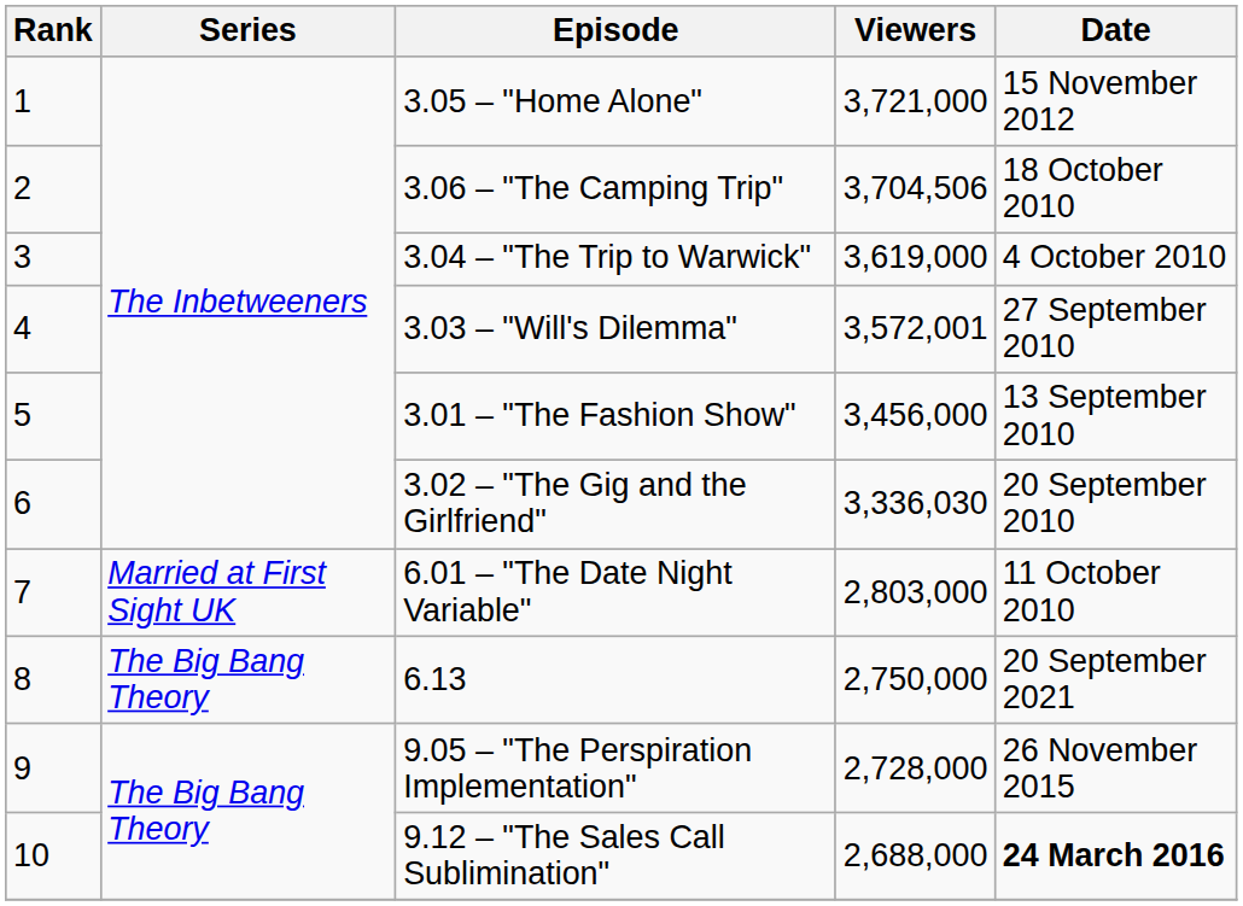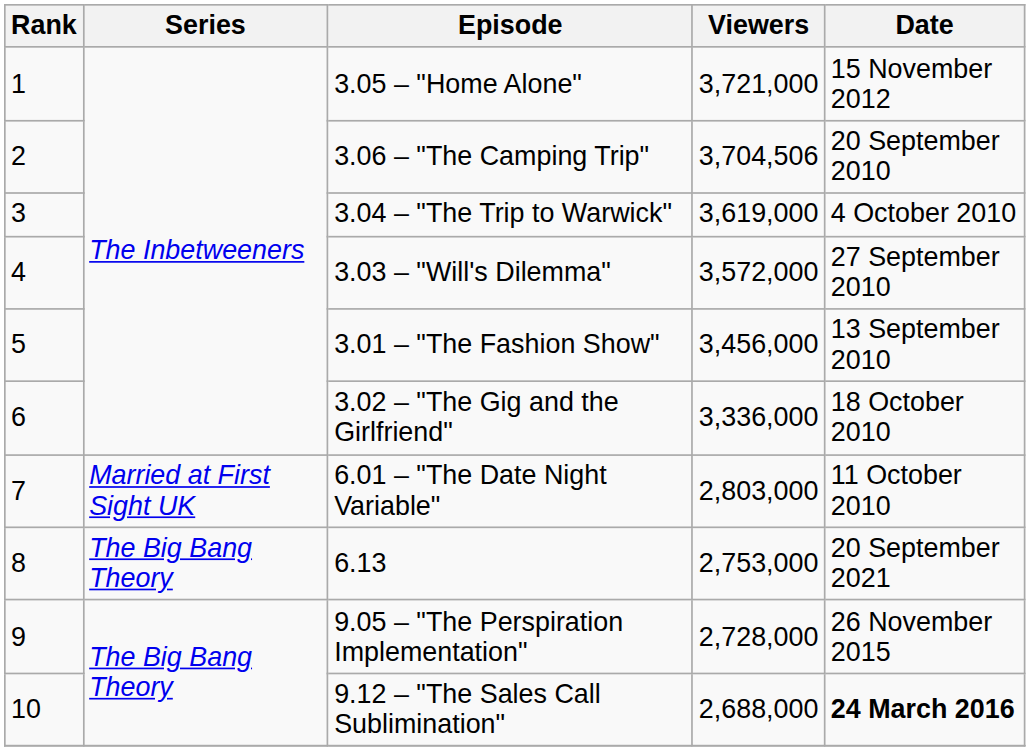 <table class="wikitable">
 <tr>
 <th>Rank</th>
 <th>Series</th>
 <th>Episode</th>
 <th>Viewers</th>
 <th>Date</th>
 </tr>
 <tr>
 <td>1</td>
 <td rowspan=6><em><a href='#'>The Inbetweeners</a></em></td>
 <td>3.05 – "Home Alone"</td>
 <td>3,721,000</td>
 <td>15 November 2012</td>
 </tr>
 <tr>
 <td>2</td>
 <td>3.06 – "The Camping Trip"</td>
 <td>3,704,506</td>
-<td>18 October 2010</td>
+<td>20 September 2010</td>
 </tr>
 <tr>
 <td>3</td>
 <td>3.04 – "The Trip to Warwick"</td>
 <td>3,619,000</td>
 <td>4 October 2010</td>
 </tr>
 <tr>
 <td>4</td>
 <td>3.03 – "Will's Dilemma"</td>
-<td>3,572,001</td>
+<td>3,572,000</td>
 <td>27 September 2010</td>
 </tr>
 <tr>
 <td>5</td>
 <td>3.01 – "The Fashion Show"</td>
 <td>3,456,000</td>
 <td>13 September 2010</td>
 </tr>
 <tr>
 <td>6</td>
 <td>3.02 – "The Gig and the Girlfriend"</td>
-<td>3,336,030</td>
-<td>20 September 2010</td>
+<td>3,336,000</td>
+<td>18 October 2010</td>
 </tr>
 <tr>
 <td>7</td>
 <td rowspan=1><em><a href='#'>Married at First Sight UK</a></em></td>
 <td>6.01 – "The Date Night Variable"</td>
 <td>2,803,000</td>
 <td>11 October 2010</td>
 </tr>
 <tr>
 <td>8</td>
 <td rowspan=1><em><a href='#'>The Big Bang Theory</a></em></td>
 <td>6.13</td>
-<td>2,750,000</td>
+<td>2,753,000</td>
 <td>20 September 2021</td>
 </tr>
 <tr>
 <td>9</td>
 <td rowspan=2><em><a href='#'>The Big Bang Theory</a></em></td>
 <td>9.05 – "The Perspiration Implementation"</td>
 <td>2,728,000</td>
 <td>26 November 2015</td>
 </tr>
 <tr>
 <td>10</td>
 <td>9.12 – "The Sales Call Sublimination"</td>
 <td>2,688,000</td>
 <td><strong>24 March 2016</strong></td>
 </tr>
 <tr>
 </tr>
 </table>
